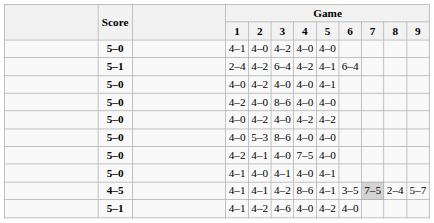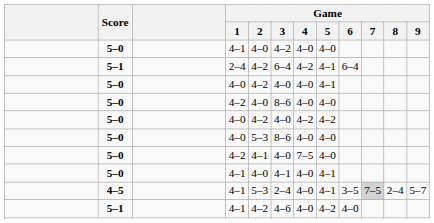 <table class="wikitable" style="text-align: center;">
 <tr>
 <th rowspan=2 align="right" width="270"></th>
 <th rowspan=2 width="45">Score</th>
 <th rowspan=2 align="left" width="270"></th>
 <th colspan=9>Game</th>
 </tr>
 <tr>
 <th width="35">1</th>
 <th width="35">2</th>
 <th width="35">3</th>
 <th width="35">4</th>
 <th width="35">5</th>
 <th width="35">6</th>
 <th width="35">7</th>
 <th width="35">8</th>
 <th width="35">9</th>
 </tr>
 <tr>
 <td align=left><strong><br></strong></td>
 <td align=center><strong>5–0</strong></td>
 <td align=left><br></td>
 <td>4–1</td>
 <td>4–0</td>
 <td>4–2</td>
 <td>4–0</td>
 <td>4–0</td>
 <td></td>
 <td></td>
 <td></td>
 <td></td>
 </tr>
 <tr>
 <td align=left><strong><br></strong></td>
 <td align=center><strong>5–1</strong></td>
 <td align=left><br></td>
 <td>2–4</td>
 <td>4–2</td>
 <td>6–4</td>
 <td>4–2</td>
 <td>4–1</td>
 <td>6–4</td>
 <td></td>
 <td></td>
 <td></td>
 </tr>
 <tr>
 <td align=left><strong><br></strong></td>
 <td align=center><strong>5–0</strong></td>
 <td align=left><br></td>
 <td>4–0</td>
 <td>4–2</td>
 <td>4–0</td>
 <td>4–0</td>
 <td>4–1</td>
 <td></td>
 <td></td>
 <td></td>
 <td></td>
 </tr>
 <tr>
 <td align=left><strong><br></strong></td>
 <td align=center><strong>5–0</strong></td>
 <td align=left><br></td>
 <td>4–2</td>
 <td>4–0</td>
 <td>8–6</td>
 <td>4–0</td>
 <td>4–0</td>
 <td></td>
 <td></td>
 <td></td>
 <td></td>
 </tr>
 <tr>
 <td align=left><strong><br></strong></td>
 <td align=center><strong>5–0</strong></td>
 <td align=left><br></td>
 <td>4–0</td>
 <td>4–2</td>
 <td>4–0</td>
 <td>4–2</td>
 <td>4–2</td>
 <td></td>
 <td></td>
 <td></td>
 <td></td>
 </tr>
 <tr>
 <td align=left><strong><br></strong></td>
 <td align=center><strong>5–0</strong></td>
 <td align=left><br></td>
 <td>4–0</td>
 <td>5–3</td>
 <td>8–6</td>
 <td>4–0</td>
 <td>4–0</td>
 <td></td>
 <td></td>
 <td></td>
 <td></td>
 </tr>
 <tr>
 <td align=left><strong><br></strong></td>
 <td align=center><strong>5–0</strong></td>
 <td align=left><br></td>
 <td>4–2</td>
 <td>4–1</td>
 <td>4–0</td>
 <td>7–5</td>
 <td>4–0</td>
 <td></td>
 <td></td>
 <td></td>
 <td></td>
 </tr>
 <tr>
 <td align=left><strong><br></strong></td>
 <td align=center><strong>5–0</strong></td>
 <td align=left><br></td>
 <td>4–1</td>
 <td>4–0</td>
 <td>4–1</td>
 <td>4–0</td>
 <td>4–1</td>
 <td></td>
 <td></td>
 <td></td>
 <td></td>
 </tr>
 <tr>
 <td align=left><br></td>
 <td align=center><strong>4–5</strong></td>
 <td align=left><strong><br></strong></td>
 <td>4–1</td>
-<td>4–1</td>
-<td>4–2</td>
-<td>8–6</td>
+<td>5–3</td>
+<td>2–4</td>
+<td>4–0</td>
 <td>4–1</td>
 <td>3–5</td>
 <td style="background: lightgrey;">7–5</td>
 <td>2–4</td>
 <td>5–7</td>
 </tr>
 <tr>
 <td align=left><strong><br></strong></td>
 <td align=center><strong>5–1</strong></td>
 <td align=left><br></td>
 <td>4–1</td>
 <td>4–2</td>
 <td>4–6</td>
 <td>4–0</td>
 <td>4–2</td>
 <td>4–0</td>
 <td></td>
 <td></td>
 <td></td>
 </tr>
 </table>
